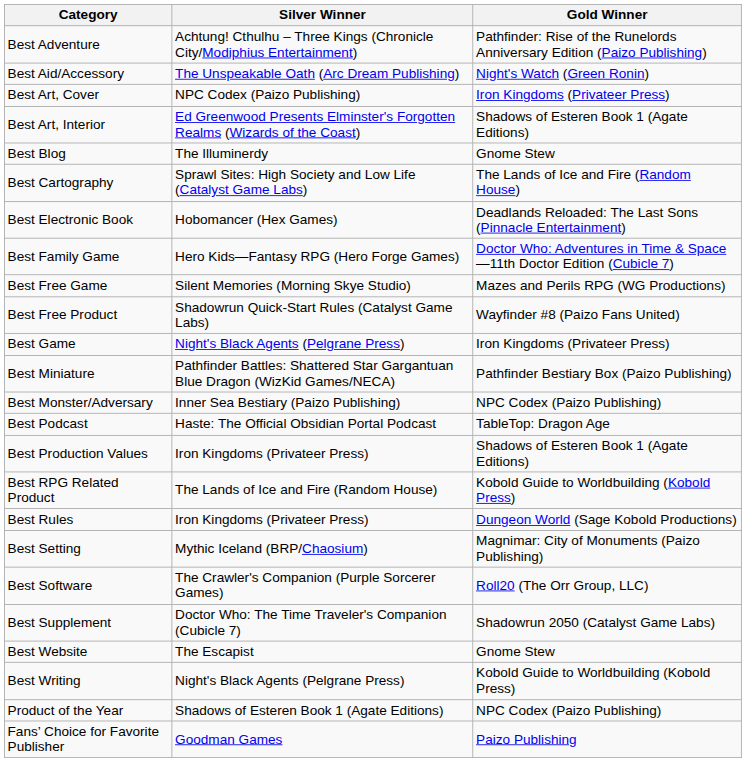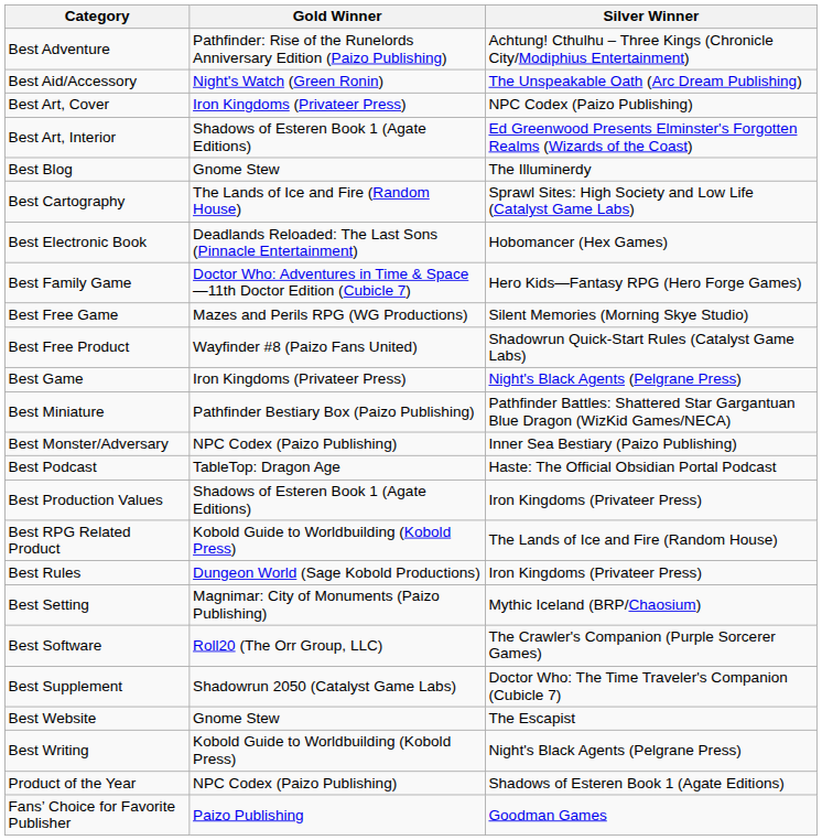 <table class="wikitable">
 <tr>
 <th>Category</th>
+<th>Gold Winner</th>
 <th>Silver Winner</th>
-<th>Gold Winner</th>
 </tr>
 <tr>
 <td>Best Adventure</td>
+<td>Pathfinder: Rise of the Runelords Anniversary Edition (<a href='#'>Paizo Publishing</a>)</td>
 <td>Achtung! Cthulhu – Three Kings (Chronicle City/<a href='#'>Modiphius Entertainment</a>)</td>
-<td>Pathfinder: Rise of the Runelords Anniversary Edition (<a href='#'>Paizo Publishing</a>)</td>
 </tr>
 <tr>
 <td>Best Aid/Accessory</td>
+<td><a href='#'>Night's Watch</a> (<a href='#'>Green Ronin</a>)</td>
 <td><a href='#'>The Unspeakable Oath</a> (<a href='#'>Arc Dream Publishing</a>)</td>
-<td><a href='#'>Night's Watch</a> (<a href='#'>Green Ronin</a>)</td>
 </tr>
 <tr>
 <td>Best Art, Cover</td>
+<td><a href='#'>Iron Kingdoms</a> (<a href='#'>Privateer Press</a>)</td>
 <td>NPC Codex (Paizo Publishing)</td>
-<td><a href='#'>Iron Kingdoms</a> (<a href='#'>Privateer Press</a>)</td>
 </tr>
 <tr>
 <td>Best Art, Interior</td>
+<td>Shadows of Esteren Book 1 (Agate Editions)</td>
 <td><a href='#'>Ed Greenwood Presents Elminster's Forgotten Realms</a> (<a href='#'>Wizards of the Coast</a>)</td>
+</tr>
+<tr>
+<td>Best Blog</td>
+<td>Gnome Stew</td>
+<td>The Illuminerdy</td>
+</tr>
+<tr>
+<td>Best Cartography</td>
+<td>The Lands of Ice and Fire (<a href='#'>Random House</a>)</td>
+<td>Sprawl Sites: High Society and Low Life (<a href='#'>Catalyst Game Labs</a>)</td>
+</tr>
+<tr>
+<td>Best Electronic Book</td>
+<td>Deadlands Reloaded: The Last Sons (<a href='#'>Pinnacle Entertainment</a>)</td>
+<td>Hobomancer (Hex Games)</td>
+</tr>
+<tr>
+<td>Best Family Game</td>
+<td><a href='#'>Doctor Who: Adventures in Time & Space</a>—11th Doctor Edition (<a href='#'>Cubicle 7</a>)</td>
+<td>Hero Kids—Fantasy RPG (Hero Forge Games)</td>
+</tr>
+<tr>
+<td>Best Free Game</td>
+<td>Mazes and Perils RPG (WG Productions)</td>
+<td>Silent Memories (Morning Skye Studio)</td>
+</tr>
+<tr>
+<td>Best Free Product</td>
+<td>Wayfinder #8 (Paizo Fans United)</td>
+<td>Shadowrun Quick-Start Rules (Catalyst Game Labs)</td>
+</tr>
+<tr>
+<td>Best Game</td>
+<td>Iron Kingdoms (Privateer Press)</td>
+<td><a href='#'>Night's Black Agents</a> (<a href='#'>Pelgrane Press</a>)</td>
+</tr>
+<tr>
+<td>Best Miniature</td>
+<td>Pathfinder Bestiary Box (Paizo Publishing)</td>
+<td>Pathfinder Battles: Shattered Star Gargantuan Blue Dragon (WizKid Games/NECA)</td>
+</tr>
+<tr>
+<td>Best Monster/Adversary</td>
+<td>NPC Codex (Paizo Publishing)</td>
+<td>Inner Sea Bestiary (Paizo Publishing)</td>
+</tr>
+<tr>
+<td>Best Podcast</td>
+<td>TableTop: Dragon Age</td>
+<td>Haste: The Official Obsidian Portal Podcast</td>
+</tr>
+<tr>
+<td>Best Production Values</td>
+<td>Shadows of Esteren Book 1 (Agate Editions)</td>
+<td>Iron Kingdoms (Privateer Press)</td>
+</tr>
+<tr>
+<td>Best RPG Related Product</td>
+<td>Kobold Guide to Worldbuilding (<a href='#'>Kobold Press</a>)</td>
+<td>The Lands of Ice and Fire (Random House)</td>
+</tr>
+<tr>
+<td>Best Rules</td>
+<td><a href='#'>Dungeon World</a> (Sage Kobold Productions)</td>
+<td>Iron Kingdoms (Privateer Press)</td>
+</tr>
+<tr>
+<td>Best Setting</td>
+<td>Magnimar: City of Monuments (Paizo Publishing)</td>
+<td>Mythic Iceland (BRP/<a href='#'>Chaosium</a>)</td>
+</tr>
+<tr>
+<td>Best Software</td>
+<td><a href='#'>Roll20</a> (The Orr Group, LLC)</td>
+<td>The Crawler's Companion (Purple Sorcerer Games)</td>
+</tr>
+<tr>
+<td>Best Supplement</td>
+<td>Shadowrun 2050 (Catalyst Game Labs)</td>
+<td>Doctor Who: The Time Traveler's Companion (Cubicle 7)</td>
+</tr>
+<tr>
+<td>Best Website</td>
+<td>Gnome Stew</td>
+<td>The Escapist</td>
+</tr>
+<tr>
+<td>Best Writing</td>
+<td>Kobold Guide to Worldbuilding (Kobold Press)</td>
+<td>Night's Black Agents (Pelgrane Press)</td>
+</tr>
+<tr>
+<td>Product of the Year</td>
+<td>NPC Codex (Paizo Publishing)</td>
 <td>Shadows of Esteren Book 1 (Agate Editions)</td>
 </tr>
 <tr>
-<td>Best Blog</td>
-<td>The Illuminerdy</td>
-<td>Gnome Stew</td>
-</tr>
-<tr>
-<td>Best Cartography</td>
-<td>Sprawl Sites: High Society and Low Life (<a href='#'>Catalyst Game Labs</a>)</td>
-<td>The Lands of Ice and Fire (<a href='#'>Random House</a>)</td>
-</tr>
-<tr>
-<td>Best Electronic Book</td>
-<td>Hobomancer (Hex Games)</td>
-<td>Deadlands Reloaded: The Last Sons (<a href='#'>Pinnacle Entertainment</a>)</td>
-</tr>
-<tr>
-<td>Best Family Game</td>
-<td>Hero Kids—Fantasy RPG (Hero Forge Games)</td>
-<td><a href='#'>Doctor Who: Adventures in Time & Space</a>—11th Doctor Edition (<a href='#'>Cubicle 7</a>)</td>
-</tr>
-<tr>
-<td>Best Free Game</td>
-<td>Silent Memories (Morning Skye Studio)</td>
-<td>Mazes and Perils RPG (WG Productions)</td>
-</tr>
-<tr>
-<td>Best Free Product</td>
-<td>Shadowrun Quick-Start Rules (Catalyst Game Labs)</td>
-<td>Wayfinder #8 (Paizo Fans United)</td>
-</tr>
-<tr>
-<td>Best Game</td>
-<td><a href='#'>Night's Black Agents</a> (<a href='#'>Pelgrane Press</a>)</td>
-<td>Iron Kingdoms (Privateer Press)</td>
-</tr>
-<tr>
-<td>Best Miniature</td>
-<td>Pathfinder Battles: Shattered Star Gargantuan Blue Dragon (WizKid Games/NECA)</td>
-<td>Pathfinder Bestiary Box (Paizo Publishing)</td>
-</tr>
-<tr>
-<td>Best Monster/Adversary</td>
-<td>Inner Sea Bestiary (Paizo Publishing)</td>
-<td>NPC Codex (Paizo Publishing)</td>
-</tr>
-<tr>
-<td>Best Podcast</td>
-<td>Haste: The Official Obsidian Portal Podcast</td>
-<td>TableTop: Dragon Age</td>
-</tr>
-<tr>
-<td>Best Production Values</td>
-<td>Iron Kingdoms (Privateer Press)</td>
-<td>Shadows of Esteren Book 1 (Agate Editions)</td>
-</tr>
-<tr>
-<td>Best RPG Related Product</td>
-<td>The Lands of Ice and Fire (Random House)</td>
-<td>Kobold Guide to Worldbuilding (<a href='#'>Kobold Press</a>)</td>
-</tr>
-<tr>
-<td>Best Rules</td>
-<td>Iron Kingdoms (Privateer Press)</td>
-<td><a href='#'>Dungeon World</a> (Sage Kobold Productions)</td>
-</tr>
-<tr>
-<td>Best Setting</td>
-<td>Mythic Iceland (BRP/<a href='#'>Chaosium</a>)</td>
-<td>Magnimar: City of Monuments (Paizo Publishing)</td>
-</tr>
-<tr>
-<td>Best Software</td>
-<td>The Crawler's Companion (Purple Sorcerer Games)</td>
-<td><a href='#'>Roll20</a> (The Orr Group, LLC)</td>
-</tr>
-<tr>
-<td>Best Supplement</td>
-<td>Doctor Who: The Time Traveler's Companion (Cubicle 7)</td>
-<td>Shadowrun 2050 (Catalyst Game Labs)</td>
-</tr>
-<tr>
-<td>Best Website</td>
-<td>The Escapist</td>
-<td>Gnome Stew</td>
-</tr>
-<tr>
-<td>Best Writing</td>
-<td>Night's Black Agents (Pelgrane Press)</td>
-<td>Kobold Guide to Worldbuilding (Kobold Press)</td>
-</tr>
-<tr>
-<td>Product of the Year</td>
-<td>Shadows of Esteren Book 1 (Agate Editions)</td>
-<td>NPC Codex (Paizo Publishing)</td>
-</tr>
-<tr>
 <td>Fans’ Choice for Favorite Publisher</td>
+<td><a href='#'>Paizo Publishing</a></td>
 <td><a href='#'>Goodman Games</a></td>
-<td><a href='#'>Paizo Publishing</a></td>
 </tr>
 </table>
